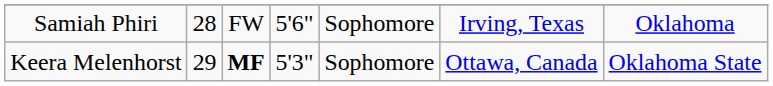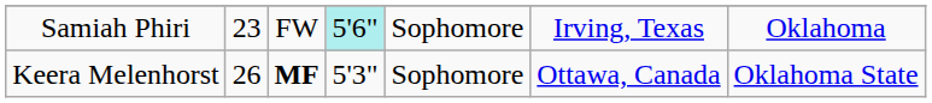 <table class="wikitable sortable" style="text-align:center;" border="1">
 <tr align=center>
 </tr>
 <tr>
 <td>Samiah Phiri</td>
-<td>28</td>
+<td>23</td>
 <td>FW</td>
-<td>5'6"</td>
+<td style="background: paleturquoise;">5'6"</td>
 <td>Sophomore</td>
 <td><a href='#'>Irving, Texas</a></td>
 <td><a href='#'>Oklahoma</a></td>
 </tr>
 <tr>
 <td>Keera Melenhorst</td>
-<td>29</td>
+<td>26</td>
 <td><strong>MF</strong></td>
 <td>5'3"</td>
 <td>Sophomore</td>
 <td><a href='#'>Ottawa, Canada</a></td>
 <td><a href='#'>Oklahoma State</a></td>
 </tr>
 </table>
